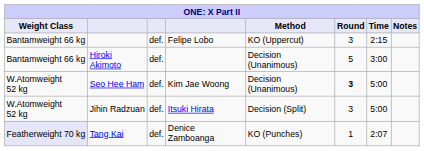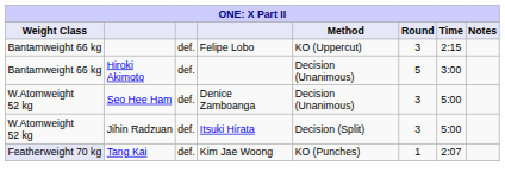 <table class="wikitable" style="font-size: 80%;">
 <tr>
 <th colspan="8" style="background-color: #ccf; color: #000080; text-align: center;"><strong>ONE: X Part II</strong></th>
 </tr>
 <tr>
 <th colspan="1" style="background-color: #E6E8FA; color: #000000; text-align: center;">Weight Class</th>
 <th colspan="1" style="background-color: #E6E8FA; color: #000000; text-align: center;"></th>
 <th colspan="1" style="background-color: #E6E8FA; color: #000000; text-align: center;"></th>
 <th colspan="1" style="background-color: #E6E8FA; color: #000000; text-align: center;"></th>
 <th colspan="1" style="background-color: #E6E8FA; color: #000000; text-align: center;">Method</th>
 <th colspan="1" style="background-color: #E6E8FA; color: #000000; text-align: center;">Round</th>
 <th colspan="1" style="background-color: #E6E8FA; color: #000000; text-align: center;">Time</th>
 <th colspan="1" style="background-color: #E6E8FA; color: #000000; text-align: center;">Notes</th>
 </tr>
 <tr>
 <td>Bantamweight 66 kg</td>
 <td></td>
 <td>def.</td>
 <td> Felipe Lobo</td>
 <td>KO (Uppercut)</td>
 <td align=center>3</td>
 <td align=center>2:15</td>
 <td></td>
 </tr>
 <tr>
 <td>Bantamweight 66 kg</td>
 <td> <a href='#'>Hiroki Akimoto</a></td>
 <td>def.</td>
 <td></td>
 <td>Decision (Unanimous)</td>
 <td align=center>5</td>
 <td align=center>3:00</td>
 <td></td>
 </tr>
 <tr>
 <td>W.Atomweight 52 kg</td>
 <td> <a href='#'>Seo Hee Ham</a></td>
 <td>def.</td>
-<td> Kim Jae Woong</td>
+<td> Denice Zamboanga</td>
 <td>Decision (Unanimous)</td>
-<td align=center><strong>3</strong></td>
+<td align=center>3</td>
 <td align=center>5:00</td>
 <td></td>
 </tr>
 <tr>
 <td>W.Atomweight 52 kg</td>
 <td> Jihin Radzuan</td>
 <td>def.</td>
 <td> <a href='#'>Itsuki Hirata</a></td>
 <td>Decision (Split)</td>
 <td align=center>3</td>
 <td align=center>5:00</td>
 <td></td>
 </tr>
 <tr>
 <td style="background: lavender;">Featherweight 70 kg</td>
 <td> <a href='#'>Tang Kai</a></td>
 <td>def.</td>
-<td> Denice Zamboanga</td>
+<td> Kim Jae Woong</td>
 <td>KO (Punches)</td>
 <td align=center>1</td>
 <td align=center>2:07</td>
 <td></td>
 </tr>
 </table>
